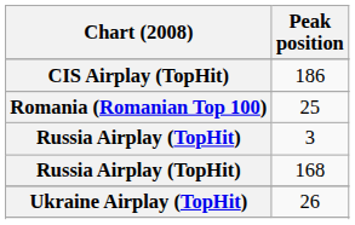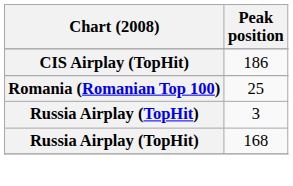 <table class="wikitable sortable plainrowheaders" style="text-align:center">
 <tr>
 <th scope="col">Chart (2008)</th>
 <th scope="col">Peak<br>position</th>
 </tr>
 <tr>
 </tr>
 <tr>
 <th scope="row">CIS Airplay (TopHit)<br></th>
 <td>186</td>
 </tr>
 <tr>
 </tr>
 <tr>
 <th scope="row">Romania (<a href='#'>Romanian Top 100</a>)</th>
 <td>25</td>
 </tr>
 <tr>
 <th scope="row">Russia Airplay (<a href='#'>TopHit</a>)</th>
 <td>3</td>
 </tr>
 <tr>
 <th scope="row">Russia Airplay (TopHit)<br></th>
 <td>168</td>
 </tr>
 <tr>
 </tr>
 <tr>
-<th scope="row">Ukraine Airplay (<a href='#'>TopHit</a>)</th>
-<td>26</td>
-</tr>
-<tr>
 </tr>
 <tr>
 </tr>
 </table>
